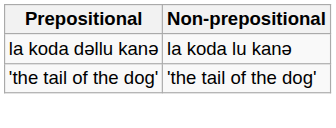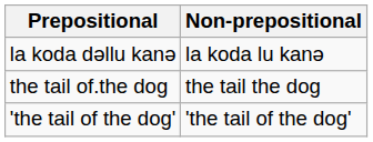 <table class="wikitable">
 <tr>
 <th>Prepositional</th>
 <th>Non-prepositional</th>
 </tr>
 <tr>
 <td>la koda dəllu kanə</td>
 <td>la koda lu kanə</td>
 </tr>
 <tr>
+<td>the tail of.the dog</td>
+<td>the tail the dog</td>
+</tr>
+<tr>
 <td>'the tail of the dog'</td>
 <td>'the tail of the dog'</td>
 </tr>
 </table>
